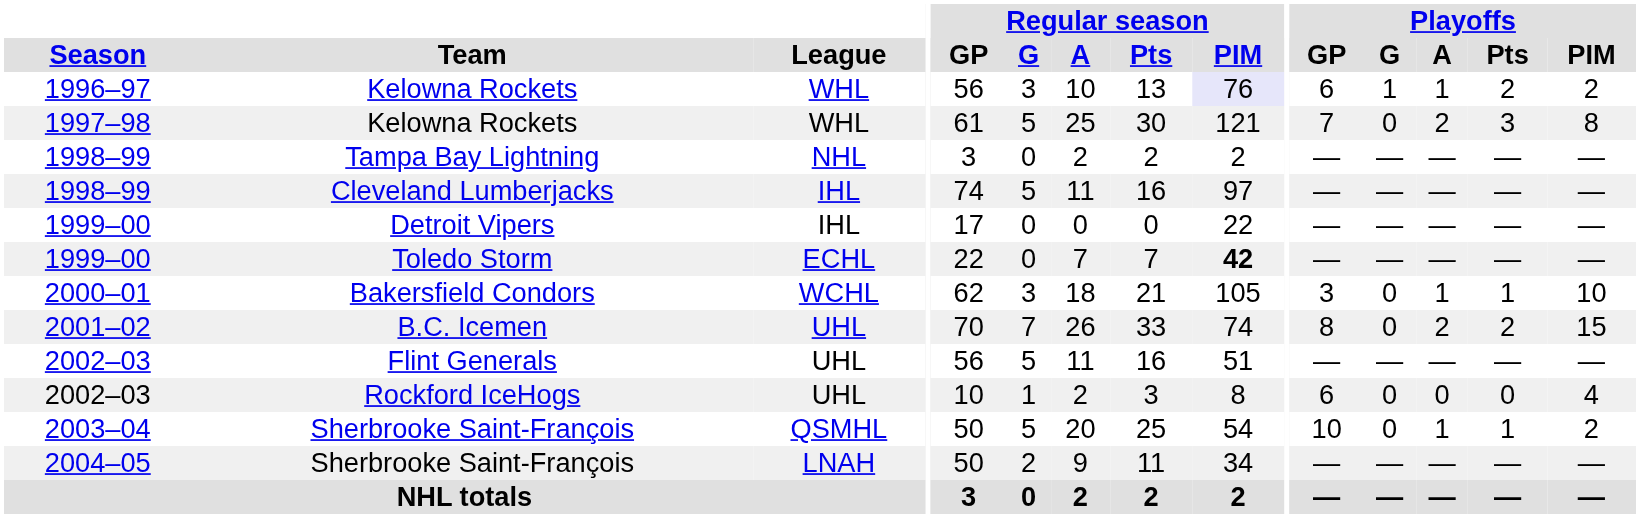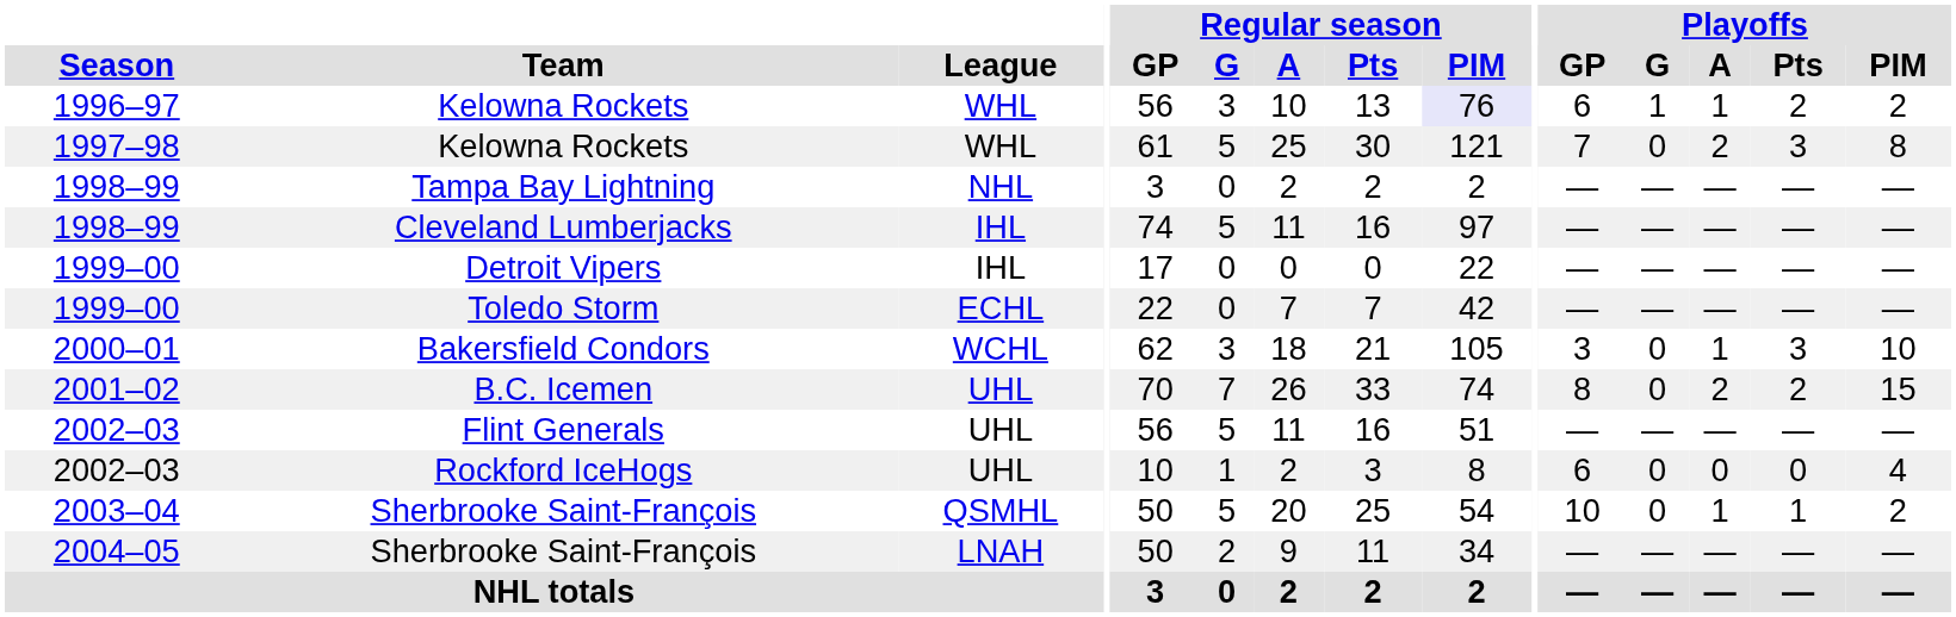 <table border="0" cellpadding="1" cellspacing="0" style="text-align:center; width:60em">
 <tr bgcolor="#e0e0e0">
 <th colspan="3" bgcolor="#ffffff"></th>
 <th rowspan="100" bgcolor="#ffffff"></th>
 <th colspan="5"><a href='#'>Regular season</a></th>
 <th rowspan="100" bgcolor="#ffffff"></th>
 <th colspan="5"><a href='#'>Playoffs</a></th>
 </tr>
 <tr bgcolor="#e0e0e0">
 <th><a href='#'>Season</a></th>
 <th>Team</th>
 <th>League</th>
 <th>GP</th>
 <th><a href='#'>G</a></th>
 <th><a href='#'>A</a></th>
 <th><a href='#'>Pts</a></th>
 <th><a href='#'>PIM</a></th>
 <th>GP</th>
 <th>G</th>
 <th>A</th>
 <th>Pts</th>
 <th>PIM</th>
 </tr>
 <tr>
 <td><a href='#'>1996–97</a></td>
 <td><a href='#'>Kelowna Rockets</a></td>
 <td><a href='#'>WHL</a></td>
 <td>56</td>
 <td>3</td>
 <td>10</td>
 <td>13</td>
 <td style="background: lavender;">76</td>
 <td>6</td>
 <td>1</td>
 <td>1</td>
 <td>2</td>
 <td>2</td>
 </tr>
 <tr bgcolor="#f0f0f0">
 <td><a href='#'>1997–98</a></td>
 <td>Kelowna Rockets</td>
 <td>WHL</td>
 <td>61</td>
 <td>5</td>
 <td>25</td>
 <td>30</td>
 <td>121</td>
 <td>7</td>
 <td>0</td>
 <td>2</td>
 <td>3</td>
 <td>8</td>
 </tr>
 <tr>
 <td><a href='#'>1998–99</a></td>
 <td><a href='#'>Tampa Bay Lightning</a></td>
 <td><a href='#'>NHL</a></td>
 <td>3</td>
 <td>0</td>
 <td>2</td>
 <td>2</td>
 <td>2</td>
 <td>—</td>
 <td>—</td>
 <td>—</td>
 <td>—</td>
 <td>—</td>
 </tr>
 <tr bgcolor="#f0f0f0">
 <td><a href='#'>1998–99</a></td>
 <td><a href='#'>Cleveland Lumberjacks</a></td>
 <td><a href='#'>IHL</a></td>
 <td>74</td>
 <td>5</td>
 <td>11</td>
 <td>16</td>
 <td>97</td>
 <td>—</td>
 <td>—</td>
 <td>—</td>
 <td>—</td>
 <td>—</td>
 </tr>
 <tr>
 <td><a href='#'>1999–00</a></td>
 <td><a href='#'>Detroit Vipers</a></td>
 <td>IHL</td>
 <td>17</td>
 <td>0</td>
 <td>0</td>
 <td>0</td>
 <td>22</td>
 <td>—</td>
 <td>—</td>
 <td>—</td>
 <td>—</td>
 <td>—</td>
 </tr>
 <tr bgcolor="#f0f0f0">
 <td><a href='#'>1999–00</a></td>
 <td><a href='#'>Toledo Storm</a></td>
 <td><a href='#'>ECHL</a></td>
 <td>22</td>
 <td>0</td>
 <td>7</td>
 <td>7</td>
-<td><strong>42</strong></td>
+<td>42</td>
 <td>—</td>
 <td>—</td>
 <td>—</td>
 <td>—</td>
 <td>—</td>
 </tr>
 <tr>
 <td><a href='#'>2000–01</a></td>
 <td><a href='#'>Bakersfield Condors</a></td>
 <td><a href='#'>WCHL</a></td>
 <td>62</td>
 <td>3</td>
 <td>18</td>
 <td>21</td>
 <td>105</td>
 <td>3</td>
 <td>0</td>
 <td>1</td>
-<td>1</td>
+<td>3</td>
 <td>10</td>
 </tr>
 <tr bgcolor="#f0f0f0">
 <td><a href='#'>2001–02</a></td>
 <td><a href='#'>B.C. Icemen</a></td>
 <td><a href='#'>UHL</a></td>
 <td>70</td>
 <td>7</td>
 <td>26</td>
 <td>33</td>
 <td>74</td>
 <td>8</td>
 <td>0</td>
 <td>2</td>
 <td>2</td>
 <td>15</td>
 </tr>
 <tr>
 <td><a href='#'>2002–03</a></td>
 <td><a href='#'>Flint Generals</a></td>
 <td>UHL</td>
 <td>56</td>
 <td>5</td>
 <td>11</td>
 <td>16</td>
 <td>51</td>
 <td>—</td>
 <td>—</td>
 <td>—</td>
 <td>—</td>
 <td>—</td>
 </tr>
 <tr bgcolor="#f0f0f0">
 <td>2002–03</td>
 <td><a href='#'>Rockford IceHogs</a></td>
 <td>UHL</td>
 <td>10</td>
 <td>1</td>
 <td>2</td>
 <td>3</td>
 <td>8</td>
 <td>6</td>
 <td>0</td>
 <td>0</td>
 <td>0</td>
 <td>4</td>
 </tr>
 <tr>
 <td><a href='#'>2003–04</a></td>
 <td><a href='#'>Sherbrooke Saint-François</a></td>
 <td><a href='#'>QSMHL</a></td>
 <td>50</td>
 <td>5</td>
 <td>20</td>
 <td>25</td>
 <td>54</td>
 <td>10</td>
 <td>0</td>
 <td>1</td>
 <td>1</td>
 <td>2</td>
 </tr>
 <tr bgcolor="#f0f0f0">
 <td><a href='#'>2004–05</a></td>
 <td>Sherbrooke Saint-François</td>
 <td><a href='#'>LNAH</a></td>
 <td>50</td>
 <td>2</td>
 <td>9</td>
 <td>11</td>
 <td>34</td>
 <td>—</td>
 <td>—</td>
 <td>—</td>
 <td>—</td>
 <td>—</td>
 </tr>
 <tr bgcolor="#e0e0e0">
 <th colspan="3">NHL totals</th>
 <th>3</th>
 <th>0</th>
 <th>2</th>
 <th>2</th>
 <th>2</th>
 <th>—</th>
 <th>—</th>
 <th>—</th>
 <th>—</th>
 <th>—</th>
 </tr>
 </table>
